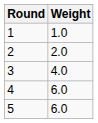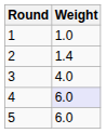 <table class="wikitable">
 <tr>
 <th>Round</th>
 <th>Weight</th>
 </tr>
 <tr>
 <td>1</td>
 <td>1.0</td>
 </tr>
 <tr>
 <td>2</td>
-<td>2.0</td>
+<td>1.4</td>
 </tr>
 <tr>
 <td>3</td>
 <td>4.0</td>
 </tr>
 <tr>
 <td>4</td>
-<td>6.0</td>
+<td style="background: lavender;">6.0</td>
 </tr>
 <tr>
 <td>5</td>
 <td>6.0</td>
 </tr>
 </table>
